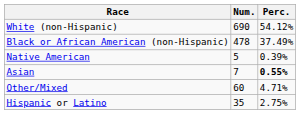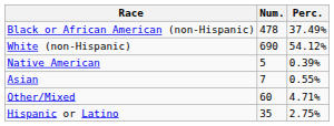 <table class="wikitable">
 <tr>
 <th>Race</th>
 <th>Num.</th>
 <th>Perc.</th>
 </tr>
 <tr>
+<td><a href='#'>Black or African American</a> (non-Hispanic)</td>
+<td>478</td>
+<td>37.49%</td>
+</tr>
+<tr>
 <td><a href='#'>White</a> (non-Hispanic)</td>
 <td>690</td>
 <td>54.12%</td>
-</tr>
-<tr>
-<td><a href='#'>Black or African American</a> (non-Hispanic)</td>
-<td>478</td>
-<td>37.49%</td>
 </tr>
 <tr>
 <td><a href='#'>Native American</a></td>
 <td>5</td>
 <td>0.39%</td>
 </tr>
 <tr>
 <td><a href='#'>Asian</a></td>
 <td>7</td>
-<td><strong>0.55%</strong></td>
+<td>0.55%</td>
 </tr>
 <tr>
 <td><a href='#'>Other/Mixed</a></td>
 <td>60</td>
 <td>4.71%</td>
 </tr>
 <tr>
 <td><a href='#'>Hispanic</a> or <a href='#'>Latino</a></td>
 <td>35</td>
 <td>2.75%</td>
 </tr>
 </table>
